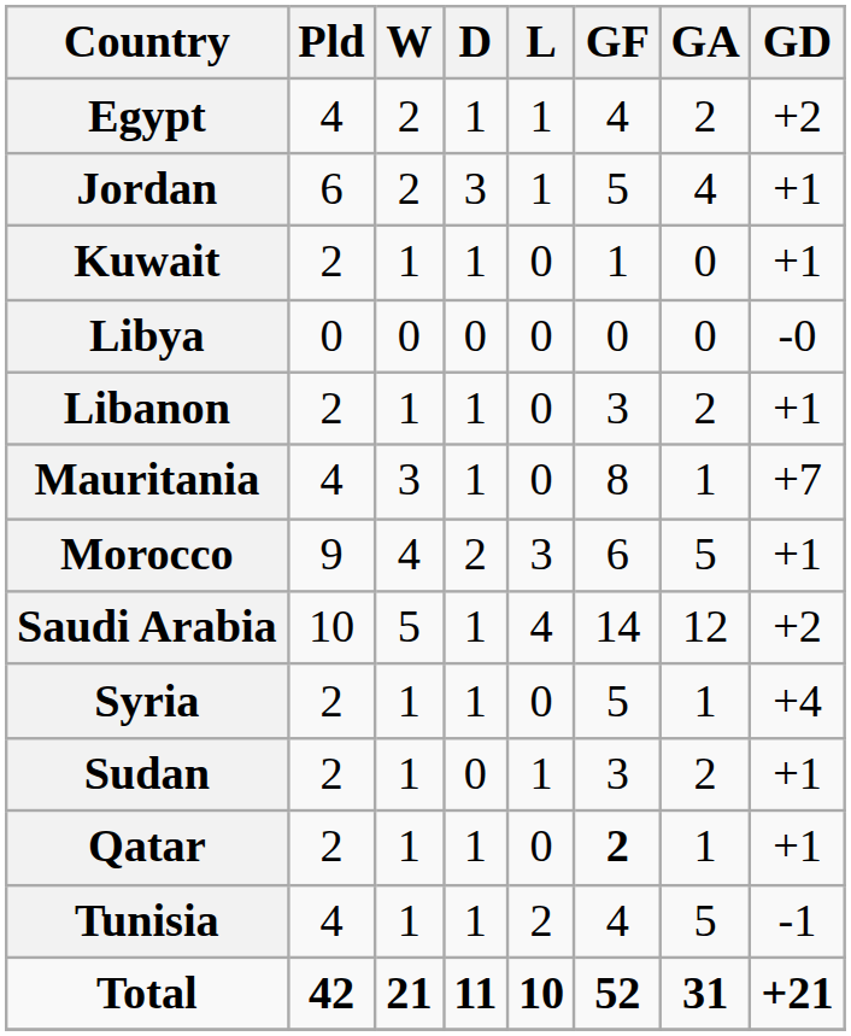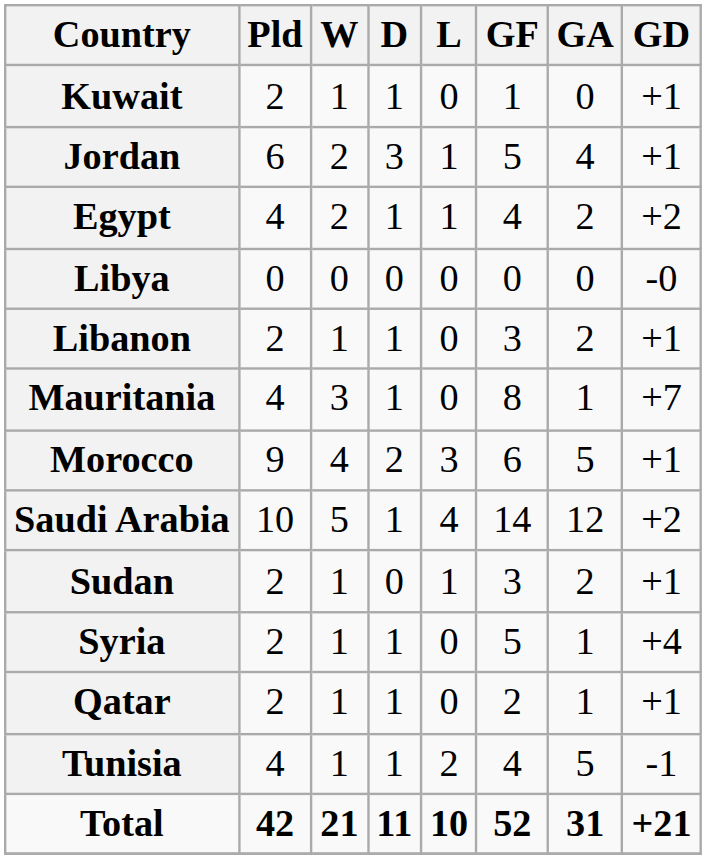 <table class="wikitable plainrowheaders sortable" style="text-align:center">
 <tr>
 <th scope=col>Country</th>
 <th scope=col>Pld</th>
 <th scope=col>W</th>
 <th scope=col>D</th>
 <th scope=col>L</th>
 <th scope=col>GF</th>
 <th scope=col>GA</th>
 <th scope=col>GD</th>
 </tr>
 <tr>
-<th scope=row> Egypt</th>
-<td>4</td>
+<th scope=row> Kuwait</th>
 <td>2</td>
 <td>1</td>
 <td>1</td>
-<td>4</td>
-<td>2</td>
-<td>+2</td>
+<td>0</td>
+<td>1</td>
+<td>0</td>
+<td>+1</td>
 </tr>
 <tr>
 <th scope=row> Jordan</th>
 <td>6</td>
 <td>2</td>
 <td>3</td>
 <td>1</td>
 <td>5</td>
 <td>4</td>
 <td>+1</td>
 </tr>
 <tr>
-<th scope=row> Kuwait</th>
+<th scope=row> Egypt</th>
+<td>4</td>
 <td>2</td>
 <td>1</td>
 <td>1</td>
-<td>0</td>
-<td>1</td>
-<td>0</td>
-<td>+1</td>
+<td>4</td>
+<td>2</td>
+<td>+2</td>
 </tr>
 <tr>
 <th scope=row> Libya</th>
 <td>0</td>
 <td>0</td>
 <td>0</td>
 <td>0</td>
 <td>0</td>
 <td>0</td>
 <td>-0</td>
 </tr>
 <tr>
 <th scope=row> Libanon</th>
 <td>2</td>
 <td>1</td>
 <td>1</td>
 <td>0</td>
 <td>3</td>
 <td>2</td>
 <td>+1</td>
 </tr>
 <tr>
 <th scope=row> Mauritania</th>
 <td>4</td>
 <td>3</td>
 <td>1</td>
 <td>0</td>
 <td>8</td>
 <td>1</td>
 <td>+7</td>
 </tr>
 <tr>
 <th scope=row> Morocco</th>
 <td>9</td>
 <td>4</td>
 <td>2</td>
 <td>3</td>
 <td>6</td>
 <td>5</td>
 <td>+1</td>
 </tr>
 <tr>
 <th scope=row> Saudi Arabia</th>
 <td>10</td>
 <td>5</td>
 <td>1</td>
 <td>4</td>
 <td>14</td>
 <td>12</td>
 <td>+2</td>
 </tr>
 <tr>
+<th scope=row> Sudan</th>
+<td>2</td>
+<td>1</td>
+<td>0</td>
+<td>1</td>
+<td>3</td>
+<td>2</td>
+<td>+1</td>
+</tr>
+<tr>
 <th scope=row> Syria</th>
 <td>2</td>
 <td>1</td>
 <td>1</td>
 <td>0</td>
 <td>5</td>
 <td>1</td>
 <td>+4</td>
 </tr>
 <tr>
-<th scope=row> Sudan</th>
-<td>2</td>
-<td>1</td>
-<td>0</td>
-<td>1</td>
-<td>3</td>
-<td>2</td>
-<td>+1</td>
-</tr>
-<tr>
 <th scope=row> Qatar</th>
 <td>2</td>
 <td>1</td>
 <td>1</td>
 <td>0</td>
-<td><strong>2</strong></td>
+<td>2</td>
 <td>1</td>
 <td>+1</td>
 </tr>
 <tr>
 <th scope=row> Tunisia</th>
 <td>4</td>
 <td>1</td>
 <td>1</td>
 <td>2</td>
 <td>4</td>
 <td>5</td>
 <td>-1</td>
 </tr>
 <tr>
 <td align-"center"><strong>Total</strong></td>
 <td><strong>42</strong></td>
 <td><strong>21</strong></td>
 <td><strong>11</strong></td>
 <td><strong>10</strong></td>
 <td><strong>52</strong></td>
 <td><strong>31</strong></td>
 <td><strong>+21</strong></td>
 </tr>
 <tr>
 </tr>
 </table>
